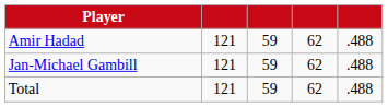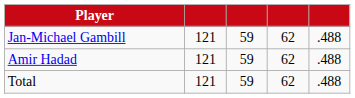 <table class="wikitable" style="text-align:center">
 <tr>
 <th style="background:#C80815; color:white" width="200px">Player</th>
 <th style="background:#C80815; color:white" width="40px"></th>
 <th style="background:#C80815; color:white" width="40px"></th>
 <th style="background:#C80815; color:white" width="40px"></th>
 <th style="background:#C80815; color:white" width="40px"></th>
 </tr>
 <tr>
-<td style="text-align:left"><a href='#'>Amir Hadad</a></td>
+<td style="text-align:left"><a href='#'>Jan-Michael Gambill</a></td>
 <td>121</td>
 <td>59</td>
 <td>62</td>
 <td>.488</td>
 </tr>
 <tr>
-<td style="text-align:left"><a href='#'>Jan-Michael Gambill</a></td>
+<td style="text-align:left"><a href='#'>Amir Hadad</a></td>
 <td>121</td>
 <td>59</td>
 <td>62</td>
 <td>.488</td>
 </tr>
 <tr>
 <td style="text-align:left">Total</td>
 <td>121</td>
 <td>59</td>
 <td>62</td>
 <td>.488</td>
 </tr>
 </table>
